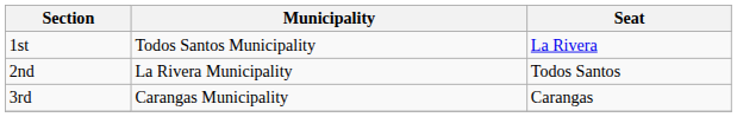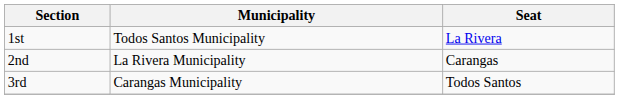 <table class="wikitable" border="1" style="width:35%;" border="1">
 <tr bgcolor=silver>
 <th>Section</th>
 <th>Municipality</th>
 <th>Seat</th>
 </tr>
 <tr>
 <td>1st</td>
 <td>Todos Santos Municipality</td>
 <td><a href='#'>La Rivera</a></td>
 </tr>
 <tr>
 <td>2nd</td>
 <td>La Rivera Municipality</td>
-<td>Todos Santos</td>
+<td>Carangas</td>
 </tr>
 <tr>
 <td>3rd</td>
 <td>Carangas Municipality</td>
-<td>Carangas</td>
+<td>Todos Santos</td>
 </tr>
 <tr>
 </tr>
 </table>
